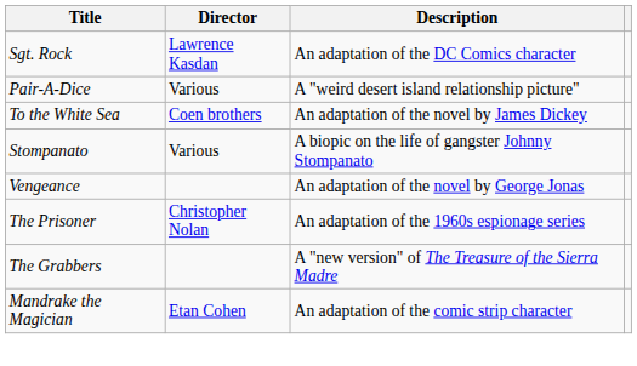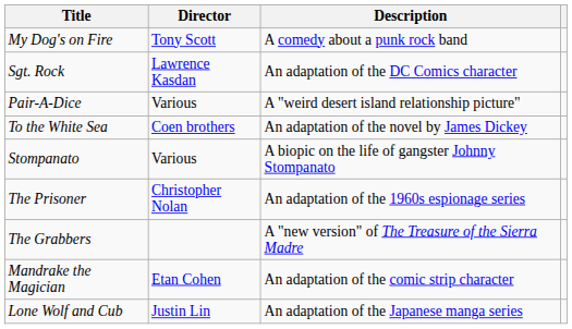 <table class="wikitable">
 <tr>
 <th>Title</th>
 <th>Director</th>
 <th>Description</th>
 <th></th>
+</tr>
+<tr>
+<td><em>My Dog's on Fire</em></td>
+<td><a href='#'>Tony Scott</a></td>
+<td>A <a href='#'>comedy</a> about a <a href='#'>punk rock</a> band</td>
+<td></td>
 </tr>
 <tr>
 <td><em>Sgt. Rock</em></td>
 <td><a href='#'>Lawrence Kasdan</a></td>
 <td>An adaptation of the <a href='#'>DC Comics character</a></td>
 <td></td>
 </tr>
 <tr>
 <td><em>Pair-A-Dice</em></td>
 <td>Various</td>
 <td>A "weird desert island relationship picture"</td>
 <td></td>
 </tr>
 <tr>
 <td><em>To the White Sea</em></td>
 <td><a href='#'>Coen brothers</a></td>
 <td>An adaptation of the novel by <a href='#'>James Dickey</a></td>
 <td></td>
 </tr>
 <tr>
 <td><em>Stompanato</em></td>
 <td>Various</td>
 <td>A biopic on the life of gangster <a href='#'>Johnny Stompanato</a></td>
 <td></td>
 </tr>
 <tr>
-<td><em>Vengeance</em></td>
-<td></td>
-<td>An adaptation of the <a href='#'>novel</a> by <a href='#'>George Jonas</a></td>
-<td></td>
-</tr>
-<tr>
 <td><em>The Prisoner</em></td>
 <td><a href='#'>Christopher Nolan</a></td>
 <td>An adaptation of the <a href='#'>1960s espionage series</a></td>
 <td></td>
 </tr>
 <tr>
 <td><em>The Grabbers</em></td>
 <td></td>
 <td>A "new version" of <em><a href='#'>The Treasure of the Sierra Madre</a></em></td>
 <td></td>
 </tr>
 <tr>
 <td><em>Mandrake the Magician</em></td>
 <td><a href='#'>Etan Cohen</a></td>
 <td>An adaptation of the <a href='#'>comic strip character</a></td>
 <td></td>
 </tr>
+<tr>
+<td><em>Lone Wolf and Cub</em></td>
+<td><a href='#'>Justin Lin</a></td>
+<td>An adaptation of the <a href='#'>Japanese manga series</a></td>
+<td></td>
+</tr>
 </table>
